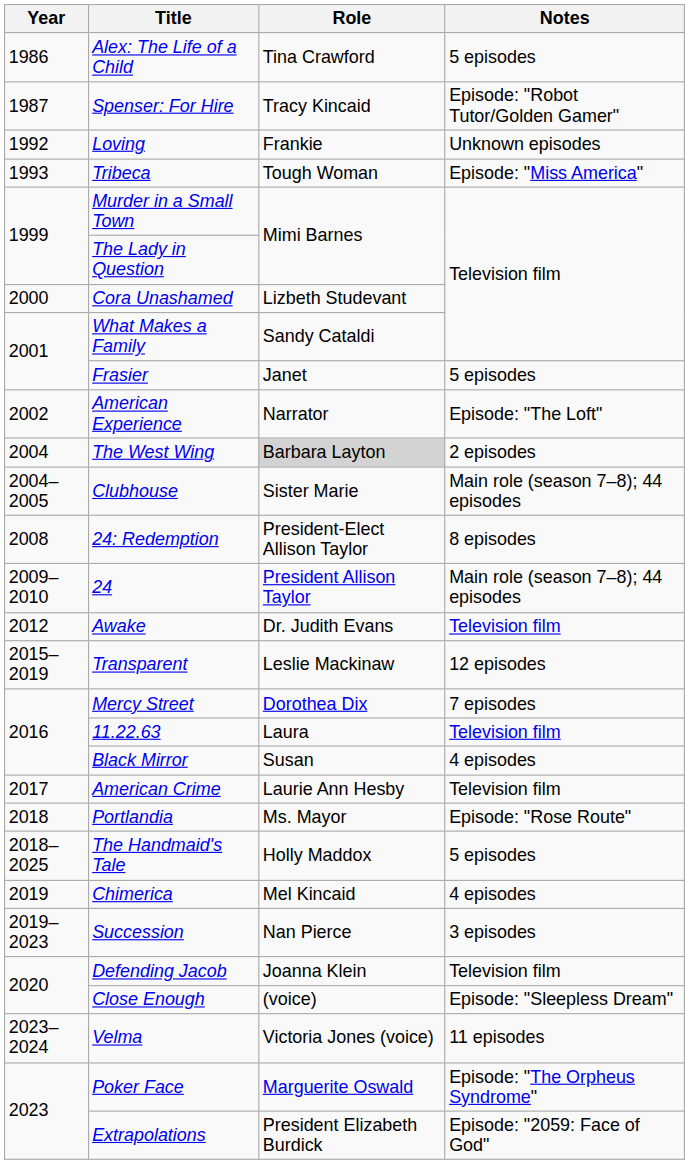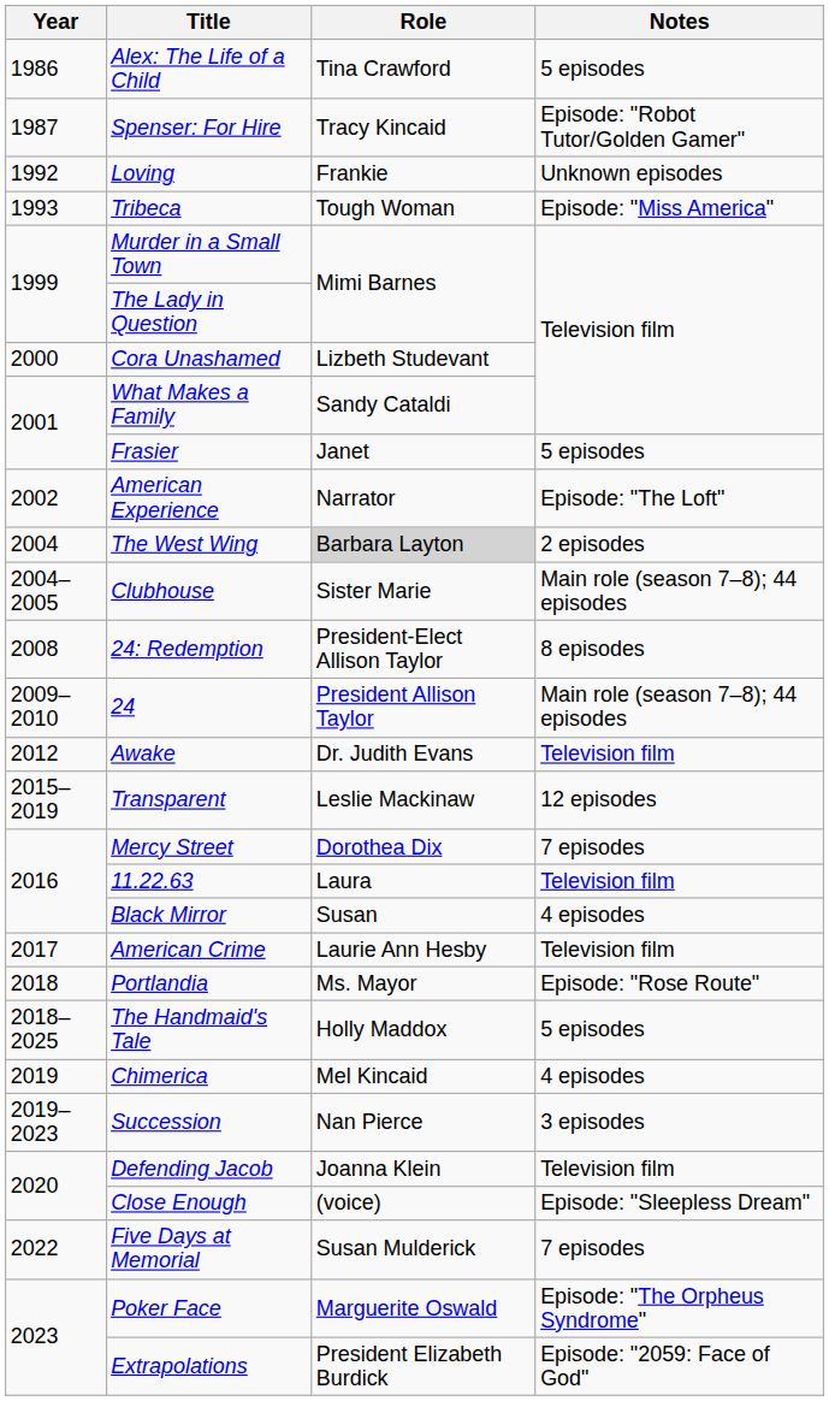 <table class="wikitable sortable">
 <tr>
 <th>Year</th>
 <th>Title</th>
 <th>Role</th>
 <th>Notes</th>
 </tr>
 <tr>
 <td>1986</td>
 <td><em><a href='#'>Alex: The Life of a Child</a></em></td>
 <td>Tina Crawford</td>
 <td>5 episodes</td>
 </tr>
 <tr>
 <td>1987</td>
 <td><em><a href='#'>Spenser: For Hire</a></em></td>
 <td>Tracy Kincaid</td>
 <td>Episode: "Robot Tutor/Golden Gamer"</td>
 </tr>
 <tr>
 <td>1992</td>
 <td><em><a href='#'>Loving</a></em></td>
 <td>Frankie</td>
 <td>Unknown episodes</td>
 </tr>
 <tr>
 <td>1993</td>
 <td><em><a href='#'>Tribeca</a></em></td>
 <td>Tough Woman</td>
 <td>Episode: "<a href='#'>Miss America</a>"</td>
 </tr>
 <tr>
 <td rowspan=2>1999</td>
 <td><em><a href='#'>Murder in a Small Town</a></em></td>
 <td rowspan=2>Mimi Barnes</td>
 <td rowspan=4>Television film</td>
 </tr>
 <tr>
 <td data-sort-value="Lady in Question, The"><em><a href='#'>The Lady in Question</a></em></td>
 </tr>
 <tr>
 <td>2000</td>
 <td><em><a href='#'>Cora Unashamed</a></em></td>
 <td>Lizbeth Studevant</td>
 </tr>
 <tr>
 <td rowspan=2>2001</td>
 <td><em><a href='#'>What Makes a Family</a></em></td>
 <td>Sandy Cataldi</td>
 </tr>
 <tr>
 <td><em><a href='#'>Frasier</a></em></td>
 <td>Janet</td>
 <td>5 episodes</td>
 </tr>
 <tr>
 <td>2002</td>
 <td><em><a href='#'>American Experience</a></em></td>
 <td>Narrator</td>
 <td>Episode: "The Loft"</td>
 </tr>
 <tr>
 <td>2004</td>
 <td data-sort-value="West Wing, The"><em><a href='#'>The West Wing</a></em></td>
 <td style="background: lightgrey;">Barbara Layton</td>
 <td>2 episodes</td>
 </tr>
 <tr>
 <td>2004–2005</td>
 <td><em><a href='#'>Clubhouse</a></em></td>
 <td>Sister Marie</td>
 <td>Main role (season 7–8); 44 episodes</td>
 </tr>
 <tr>
 <td>2008</td>
 <td><em><a href='#'>24: Redemption</a></em></td>
 <td>President-Elect Allison Taylor</td>
 <td>8 episodes</td>
 </tr>
 <tr>
 <td>2009–2010</td>
 <td><em><a href='#'>24</a></em></td>
 <td><a href='#'>President Allison Taylor</a></td>
 <td>Main role (season 7–8); 44 episodes</td>
 </tr>
 <tr>
 <td>2012</td>
 <td><em><a href='#'>Awake</a></em></td>
 <td>Dr. Judith Evans</td>
 <td><a href='#'>Television film</a></td>
 </tr>
 <tr>
 <td>2015–2019</td>
 <td><em><a href='#'>Transparent</a></em></td>
 <td>Leslie Mackinaw</td>
 <td>12 episodes</td>
 </tr>
 <tr>
 <td rowspan=3>2016</td>
 <td><em><a href='#'>Mercy Street</a></em></td>
 <td><a href='#'>Dorothea Dix</a></td>
 <td>7 episodes</td>
 </tr>
 <tr>
 <td><em><a href='#'>11.22.63</a></em></td>
 <td>Laura</td>
 <td><a href='#'>Television film</a></td>
 </tr>
 <tr>
 <td><em><a href='#'>Black Mirror</a></em></td>
 <td>Susan</td>
 <td>4 episodes</td>
 </tr>
 <tr>
 <td>2017</td>
 <td><em><a href='#'>American Crime</a></em></td>
 <td>Laurie Ann Hesby</td>
 <td>Television film</td>
 </tr>
 <tr>
 <td>2018</td>
 <td><em><a href='#'>Portlandia</a></em></td>
 <td>Ms. Mayor</td>
 <td>Episode: "Rose Route"</td>
 </tr>
 <tr>
 <td>2018–2025</td>
 <td data-sort-value="Handmaid's Tale, The"><em><a href='#'>The Handmaid's Tale</a></em></td>
 <td>Holly Maddox</td>
 <td>5 episodes</td>
 </tr>
 <tr>
 <td>2019</td>
 <td><em><a href='#'>Chimerica</a></em></td>
 <td>Mel Kincaid</td>
 <td>4 episodes</td>
 </tr>
 <tr>
 <td>2019–2023</td>
 <td><em><a href='#'>Succession</a></em></td>
 <td>Nan Pierce</td>
 <td>3 episodes</td>
 </tr>
 <tr>
 <td rowspan=2>2020</td>
 <td><em><a href='#'>Defending Jacob</a></em></td>
 <td>Joanna Klein</td>
 <td>Television film</td>
 </tr>
 <tr>
 <td><em><a href='#'>Close Enough</a></em></td>
 <td>(voice)</td>
 <td>Episode: "Sleepless Dream"</td>
 </tr>
 <tr>
-<td>2023–2024</td>
-<td><a href='#'><em>Velma</em></a></td>
-<td>Victoria Jones (voice)</td>
-<td>11 episodes</td>
+<td>2022</td>
+<td><em><a href='#'>Five Days at Memorial</a></em></td>
+<td>Susan Mulderick</td>
+<td>7 episodes</td>
 </tr>
 <tr>
 <td rowspan=2>2023</td>
 <td><em><a href='#'>Poker Face</a></em></td>
 <td><a href='#'>Marguerite Oswald</a></td>
 <td>Episode: "<a href='#'>The Orpheus Syndrome</a>"</td>
 </tr>
 <tr>
 <td><em><a href='#'>Extrapolations</a></em></td>
 <td>President Elizabeth Burdick</td>
 <td>Episode: "2059: Face of God"</td>
 </tr>
 </table>
